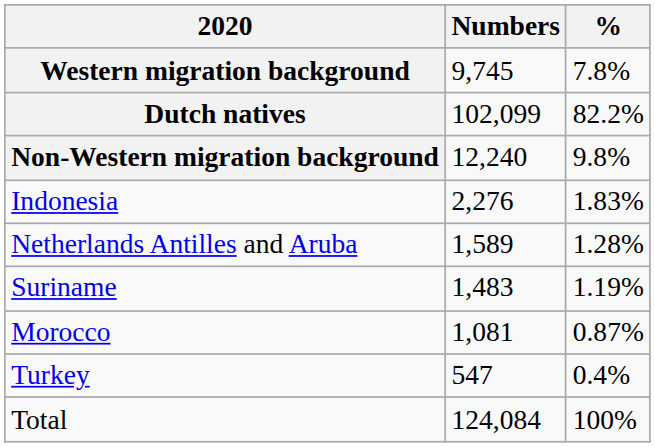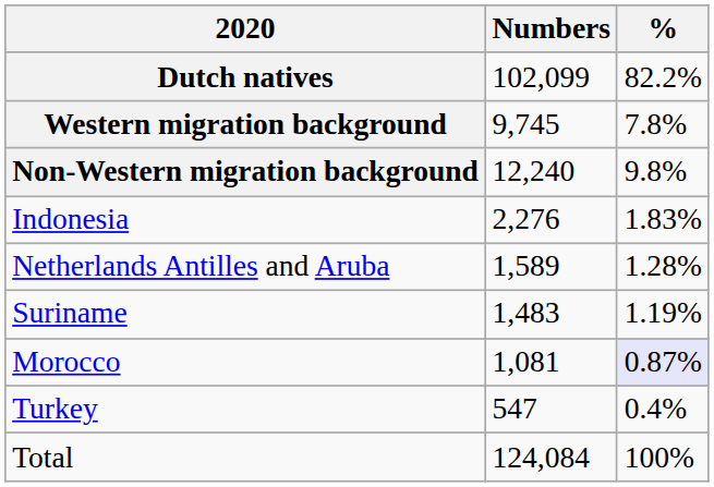 <table class="wikitable">
 <tr>
 <th>2020</th>
 <th>Numbers</th>
 <th>%</th>
 </tr>
 <tr>
+<th>Dutch natives</th>
+<td>102,099</td>
+<td>82.2%</td>
+</tr>
+<tr>
 <th>Western migration background</th>
 <td>9,745</td>
 <td>7.8%</td>
-</tr>
-<tr>
-<th>Dutch natives</th>
-<td>102,099</td>
-<td>82.2%</td>
 </tr>
 <tr>
 <th>Non-Western migration background</th>
 <td>12,240</td>
 <td>9.8%</td>
 </tr>
 <tr>
 <td><a href='#'>Indonesia</a></td>
 <td>2,276</td>
 <td>1.83%</td>
 </tr>
 <tr>
 <td><a href='#'>Netherlands Antilles</a> and <a href='#'>Aruba</a></td>
 <td>1,589</td>
 <td>1.28%</td>
 </tr>
 <tr>
 <td><a href='#'>Suriname</a></td>
 <td>1,483</td>
 <td>1.19%</td>
 </tr>
 <tr>
 <td><a href='#'>Morocco</a></td>
 <td>1,081</td>
-<td>0.87%</td>
+<td style="background: lavender;">0.87%</td>
 </tr>
 <tr>
 <td><a href='#'>Turkey</a></td>
 <td>547</td>
 <td>0.4%</td>
 </tr>
 <tr>
 <td>Total</td>
 <td>124,084</td>
 <td>100%</td>
 </tr>
 </table>
